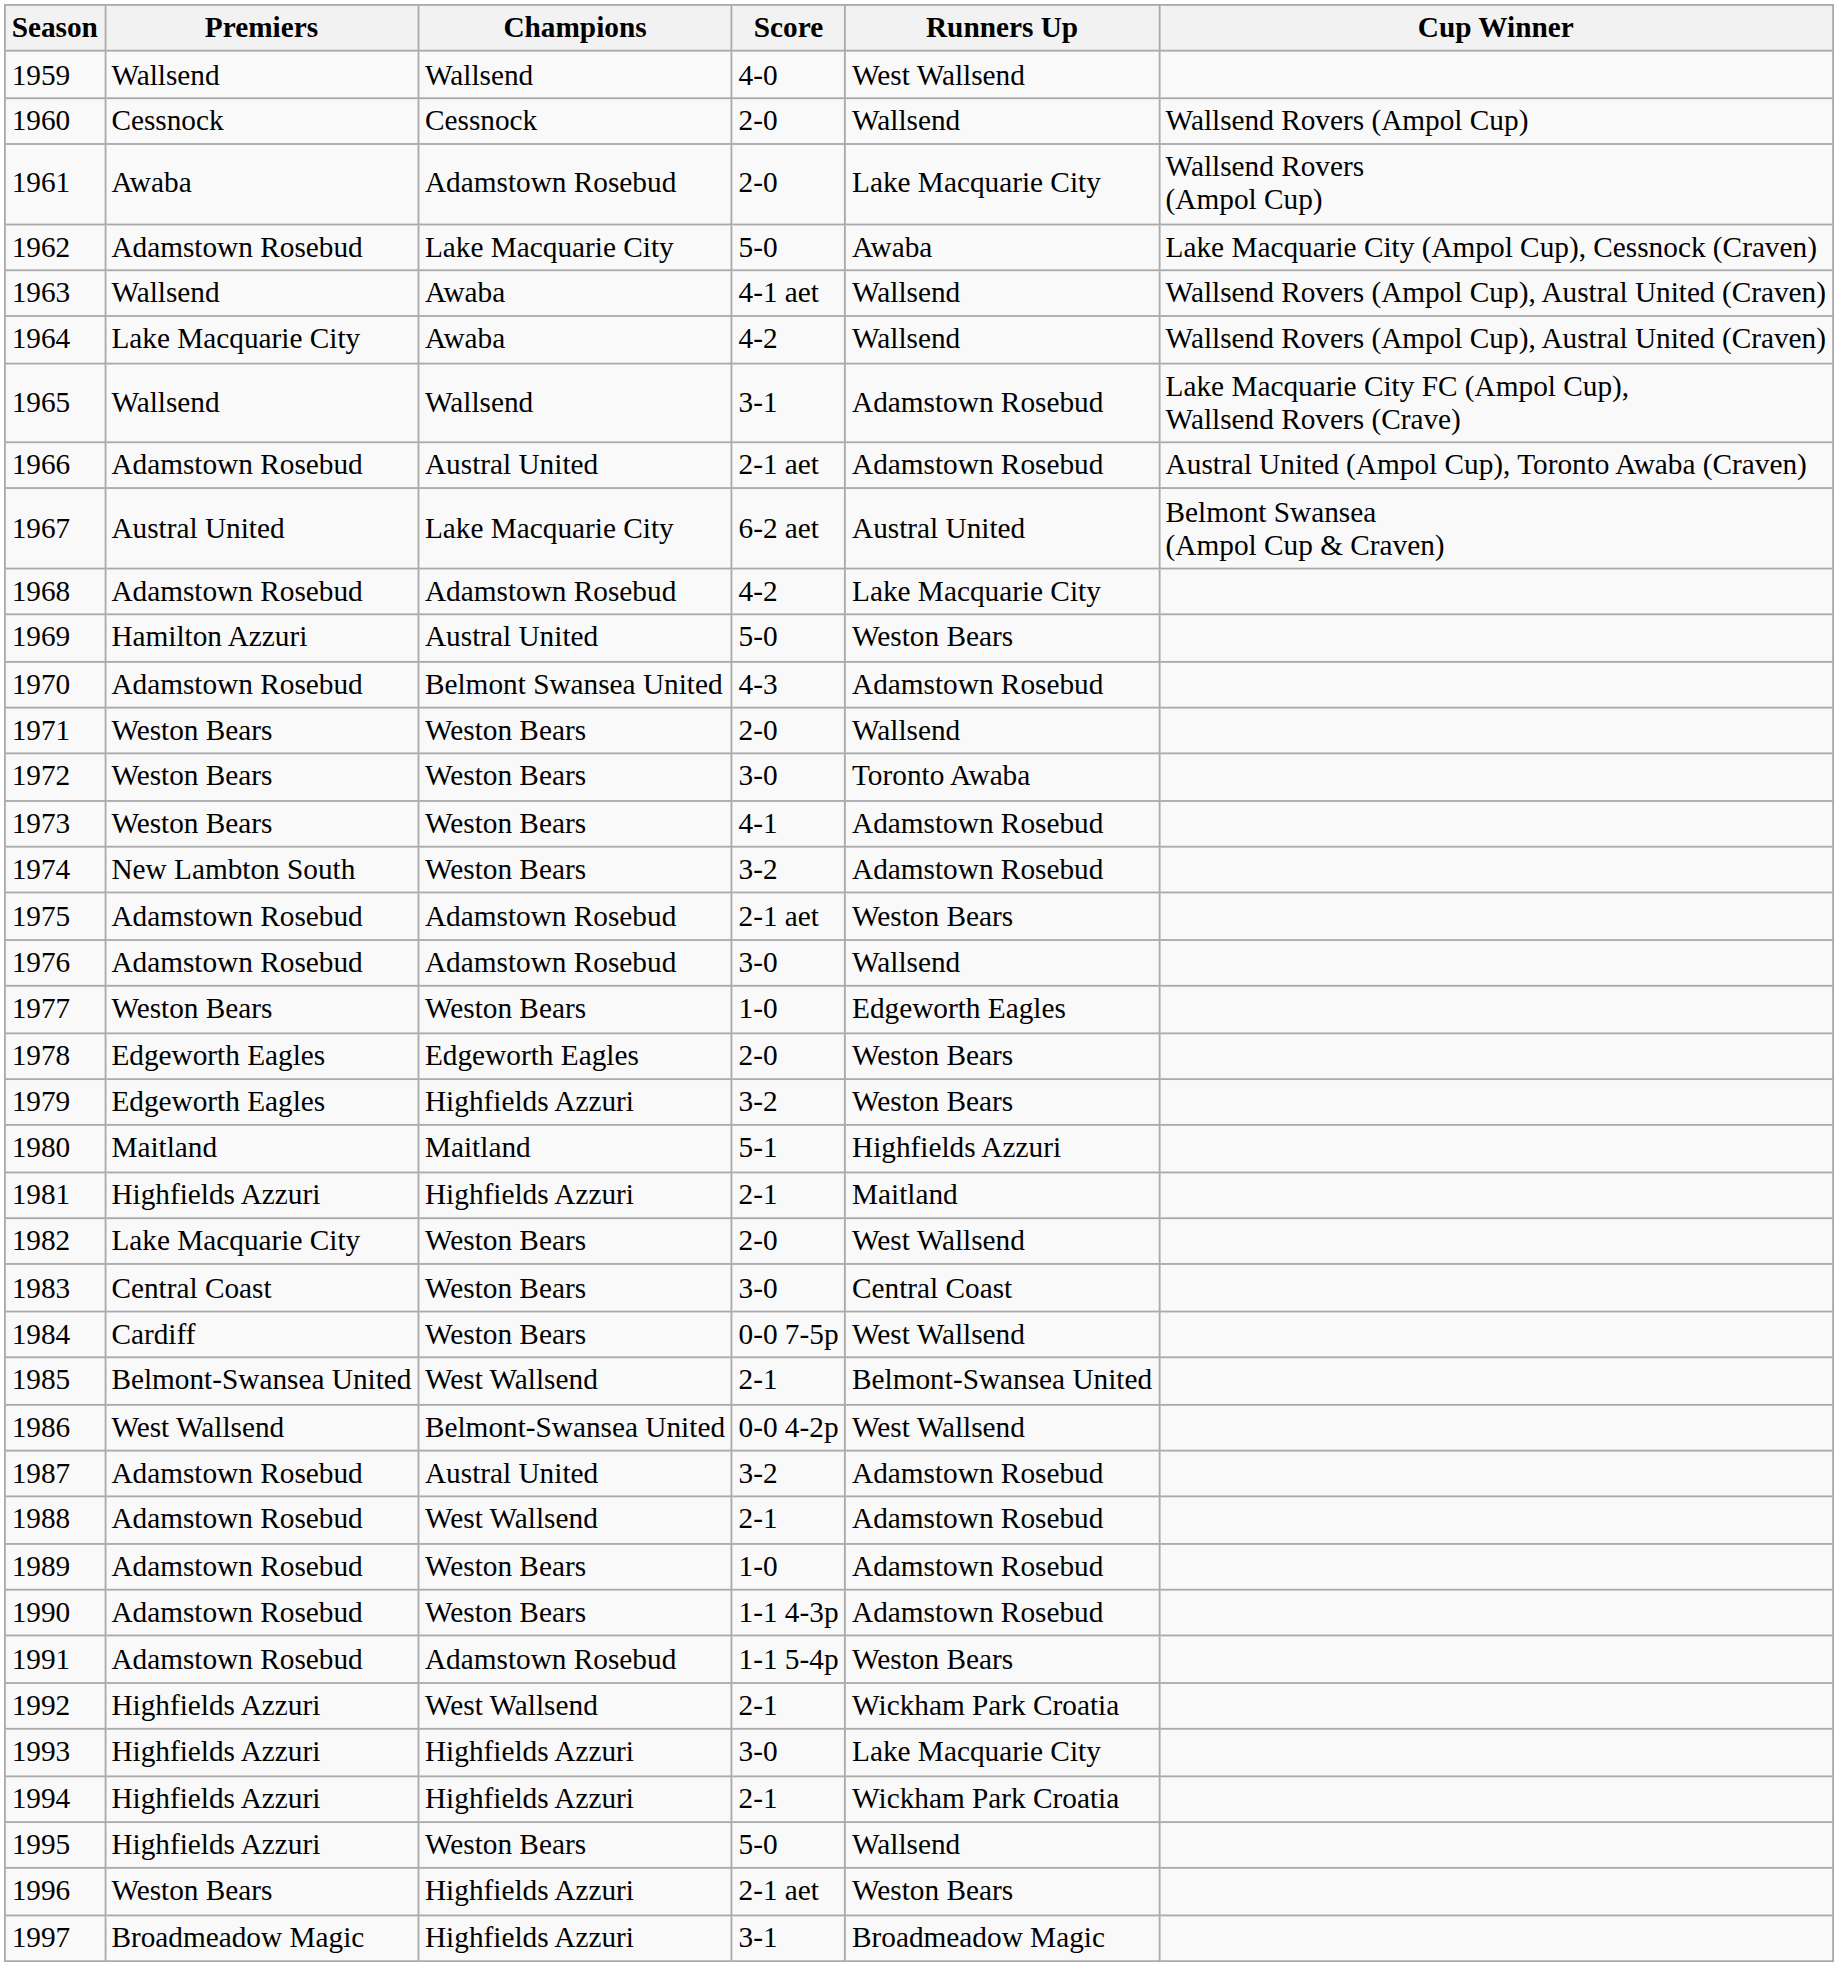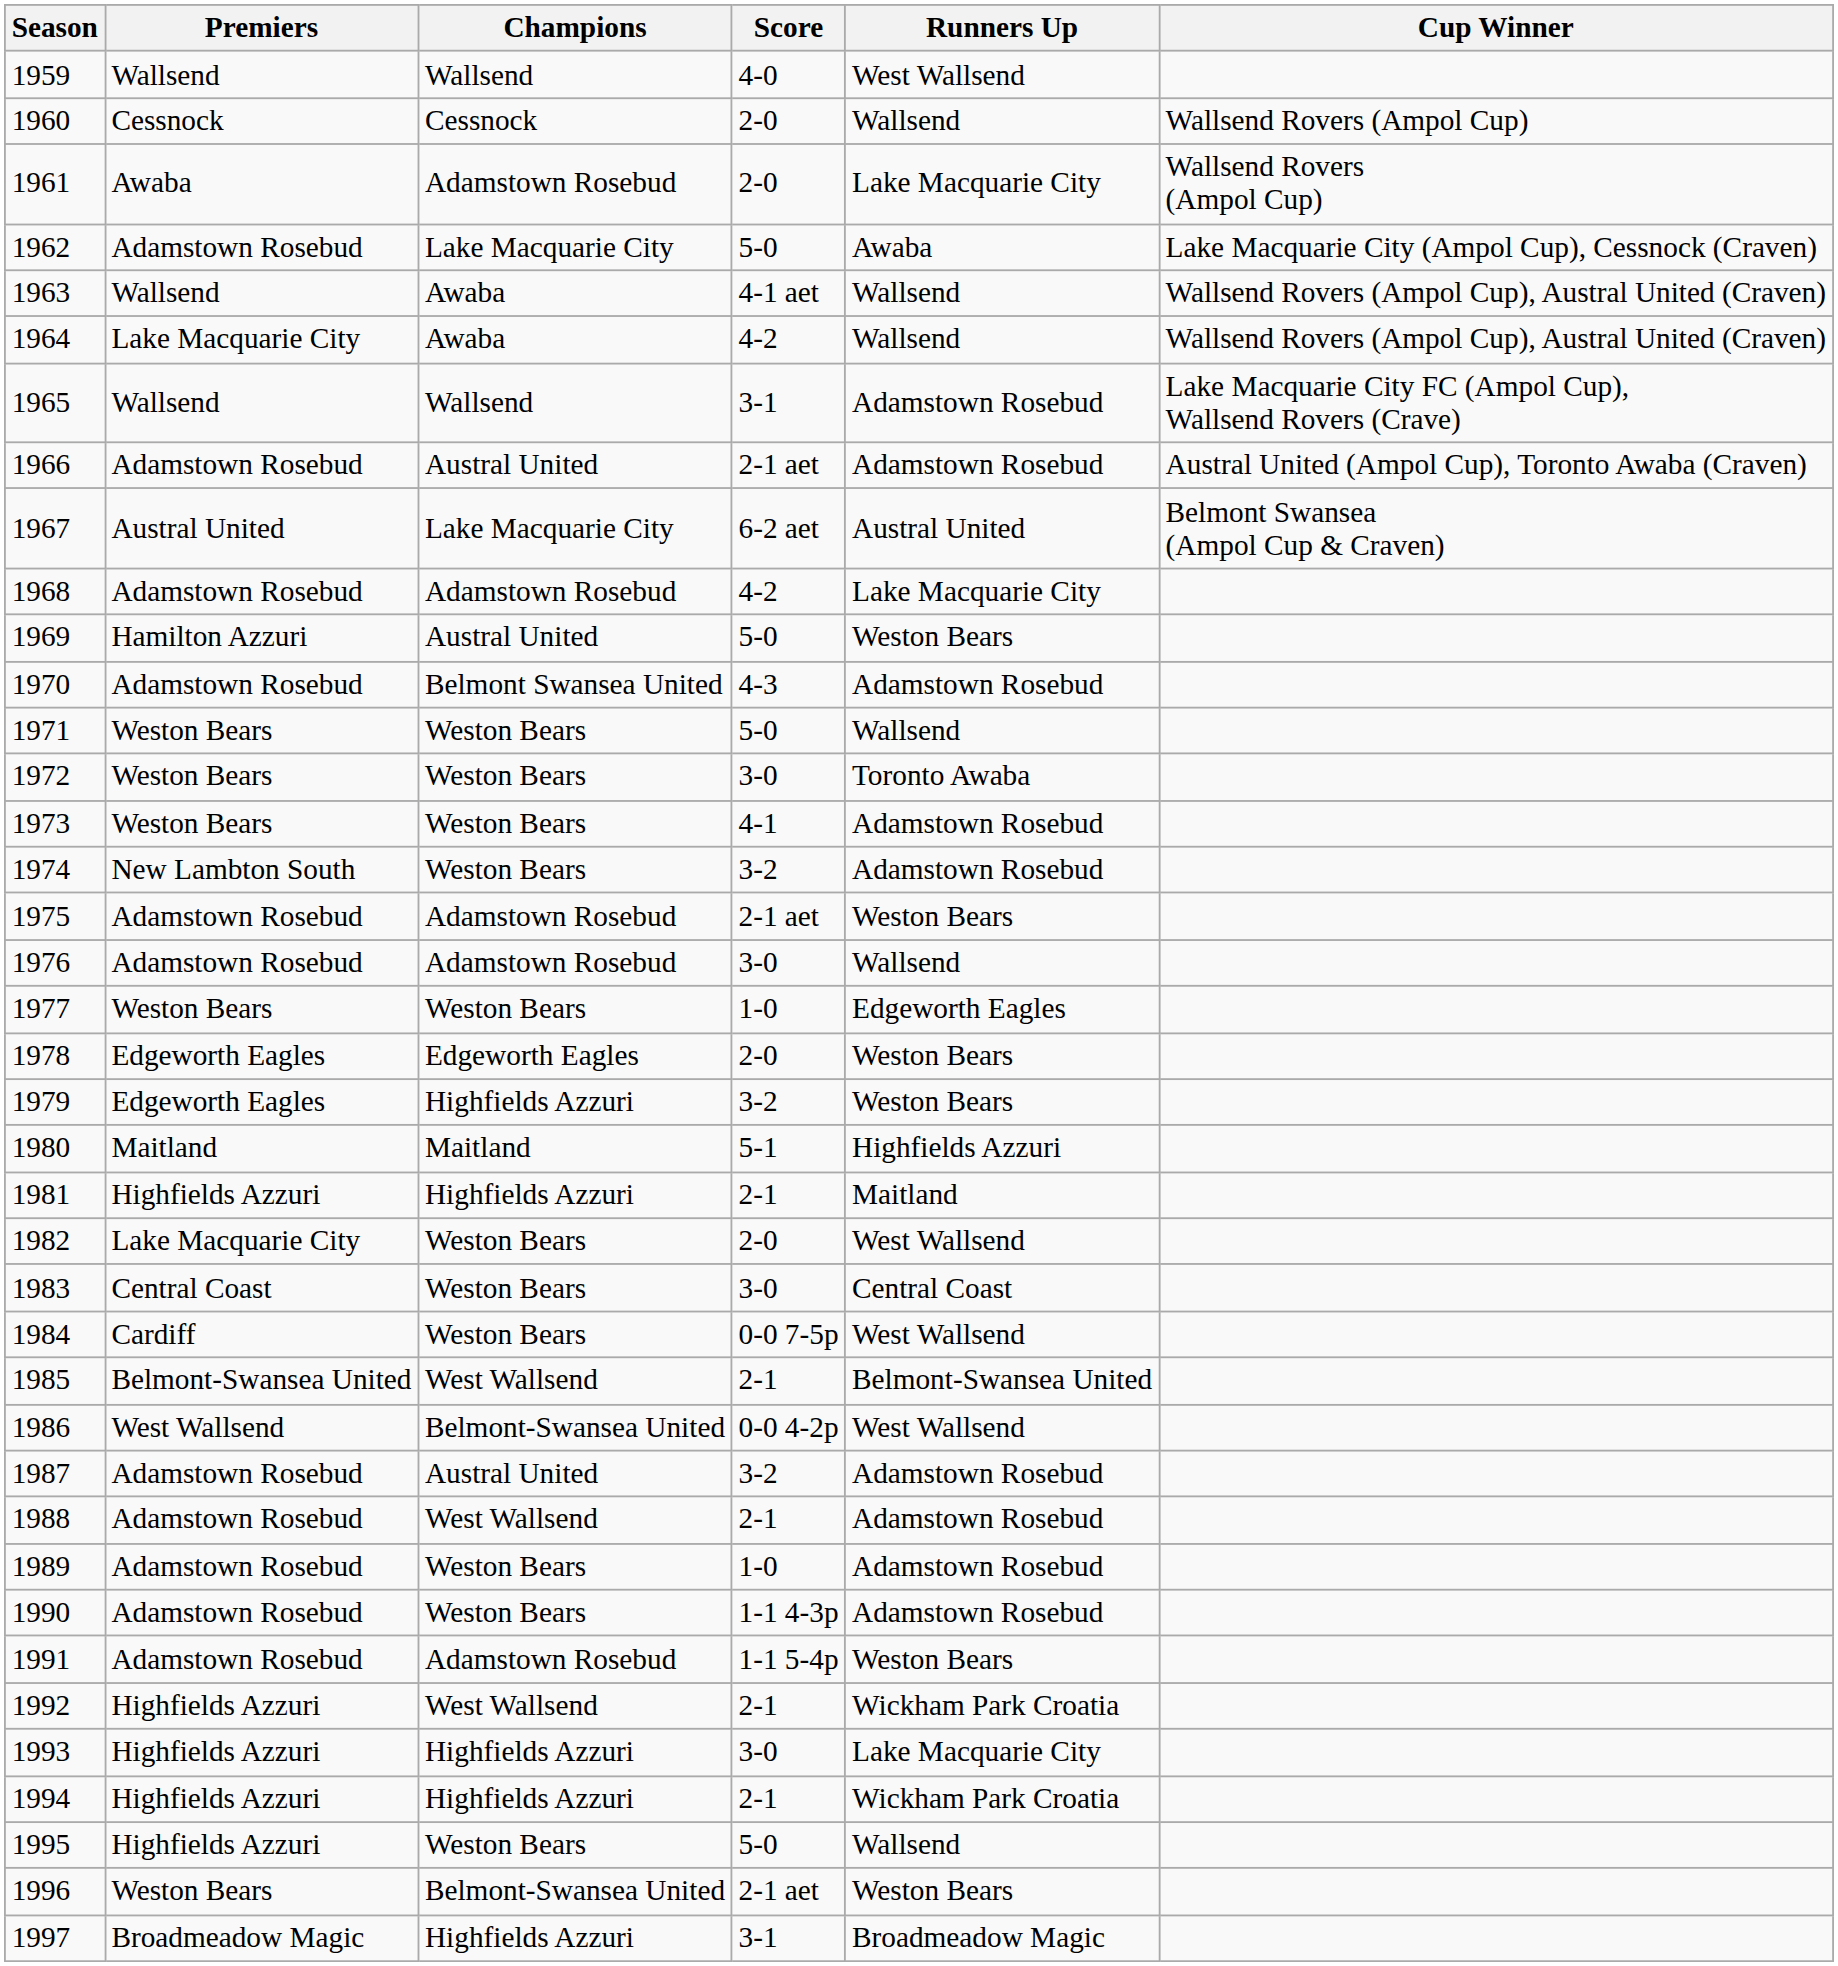 <table class="wikitable">
 <tr>
 <th>Season</th>
 <th>Premiers</th>
 <th>Champions</th>
 <th>Score</th>
 <th>Runners Up</th>
 <th>Cup Winner</th>
 </tr>
 <tr>
 <td>1959</td>
 <td>Wallsend</td>
 <td>Wallsend</td>
 <td>4-0</td>
 <td>West Wallsend</td>
 <td></td>
 </tr>
 <tr>
 <td>1960</td>
 <td>Cessnock</td>
 <td>Cessnock</td>
 <td>2-0</td>
 <td>Wallsend</td>
 <td>Wallsend Rovers           (Ampol Cup)</td>
 </tr>
 <tr>
 <td>1961</td>
 <td>Awaba</td>
 <td>Adamstown Rosebud</td>
 <td>2-0</td>
 <td>Lake Macquarie City</td>
 <td>Wallsend Rovers<br>(Ampol Cup)</td>
 </tr>
 <tr>
 <td>1962</td>
 <td>Adamstown  Rosebud</td>
 <td>Lake Macquarie City</td>
 <td>5-0</td>
 <td>Awaba</td>
 <td>Lake Macquarie City (Ampol Cup), Cessnock (Craven)</td>
 </tr>
 <tr>
 <td>1963</td>
 <td>Wallsend</td>
 <td>Awaba</td>
 <td>4-1 aet</td>
 <td>Wallsend</td>
 <td>Wallsend Rovers (Ampol Cup), Austral United (Craven)</td>
 </tr>
 <tr>
 <td>1964</td>
 <td>Lake Macquarie City</td>
 <td>Awaba</td>
 <td>4-2</td>
 <td>Wallsend</td>
 <td>Wallsend Rovers (Ampol Cup), Austral United (Craven)</td>
 </tr>
 <tr>
 <td>1965</td>
 <td>Wallsend</td>
 <td>Wallsend</td>
 <td>3-1</td>
 <td>Adamstown Rosebud</td>
 <td>Lake Macquarie City FC (Ampol Cup),<br>Wallsend Rovers (Crave)</td>
 </tr>
 <tr>
 <td>1966</td>
 <td>Adamstown  Rosebud</td>
 <td>Austral United</td>
 <td>2-1 aet</td>
 <td>Adamstown Rosebud</td>
 <td>Austral United (Ampol Cup), Toronto Awaba (Craven)</td>
 </tr>
 <tr>
 <td>1967</td>
 <td>Austral United</td>
 <td>Lake Macquarie City</td>
 <td>6-2 aet</td>
 <td>Austral United</td>
 <td>Belmont Swansea<br>(Ampol Cup & Craven)</td>
 </tr>
 <tr>
 <td>1968</td>
 <td>Adamstown  Rosebud</td>
 <td>Adamstown Rosebud</td>
 <td>4-2</td>
 <td>Lake Macquarie City</td>
 <td></td>
 </tr>
 <tr>
 <td>1969</td>
 <td>Hamilton  Azzuri</td>
 <td>Austral United</td>
 <td>5-0</td>
 <td>Weston Bears</td>
 <td></td>
 </tr>
 <tr>
 <td>1970</td>
 <td>Adamstown  Rosebud</td>
 <td>Belmont Swansea  United</td>
 <td>4-3</td>
 <td>Adamstown Rosebud</td>
 <td></td>
 </tr>
 <tr>
 <td>1971</td>
 <td>Weston  Bears</td>
 <td>Weston Bears</td>
-<td>2-0</td>
+<td>5-0</td>
 <td>Wallsend</td>
 <td></td>
 </tr>
 <tr>
 <td>1972</td>
 <td>Weston  Bears</td>
 <td>Weston Bears</td>
 <td>3-0</td>
 <td>Toronto Awaba</td>
 <td></td>
 </tr>
 <tr>
 <td>1973</td>
 <td>Weston  Bears</td>
 <td>Weston Bears</td>
 <td>4-1</td>
 <td>Adamstown Rosebud</td>
 <td></td>
 </tr>
 <tr>
 <td>1974</td>
 <td>New  Lambton South</td>
 <td>Weston Bears</td>
 <td>3-2</td>
 <td>Adamstown Rosebud</td>
 <td></td>
 </tr>
 <tr>
 <td>1975</td>
 <td>Adamstown  Rosebud</td>
 <td>Adamstown Rosebud</td>
 <td>2-1 aet</td>
 <td>Weston Bears</td>
 <td></td>
 </tr>
 <tr>
 <td>1976</td>
 <td>Adamstown  Rosebud</td>
 <td>Adamstown Rosebud</td>
 <td>3-0</td>
 <td>Wallsend</td>
 <td></td>
 </tr>
 <tr>
 <td>1977</td>
 <td>Weston  Bears</td>
 <td>Weston Bears</td>
 <td>1-0</td>
 <td>Edgeworth Eagles</td>
 <td></td>
 </tr>
 <tr>
 <td>1978</td>
 <td>Edgeworth  Eagles</td>
 <td>Edgeworth Eagles</td>
 <td>2-0</td>
 <td>Weston Bears</td>
 <td></td>
 </tr>
 <tr>
 <td>1979</td>
 <td>Edgeworth  Eagles</td>
 <td>Highfields Azzuri</td>
 <td>3-2</td>
 <td>Weston Bears</td>
 <td></td>
 </tr>
 <tr>
 <td>1980</td>
 <td>Maitland</td>
 <td>Maitland</td>
 <td>5-1</td>
 <td>Highfields Azzuri</td>
 <td></td>
 </tr>
 <tr>
 <td>1981</td>
 <td>Highfields  Azzuri</td>
 <td>Highfields Azzuri</td>
 <td>2-1</td>
 <td>Maitland</td>
 <td></td>
 </tr>
 <tr>
 <td>1982</td>
 <td>Lake  Macquarie City</td>
 <td>Weston Bears</td>
 <td>2-0</td>
 <td>West Wallsend</td>
 <td></td>
 </tr>
 <tr>
 <td>1983</td>
 <td>Central  Coast</td>
 <td>Weston Bears</td>
 <td>3-0</td>
 <td>Central Coast</td>
 <td></td>
 </tr>
 <tr>
 <td>1984</td>
 <td>Cardiff</td>
 <td>Weston Bears</td>
 <td>0-0 7-5p</td>
 <td>West Wallsend</td>
 <td></td>
 </tr>
 <tr>
 <td>1985</td>
 <td>Belmont-Swansea  United</td>
 <td>West Wallsend</td>
 <td>2-1</td>
 <td>Belmont-Swansea  United</td>
 <td></td>
 </tr>
 <tr>
 <td>1986</td>
 <td>West  Wallsend</td>
 <td>Belmont-Swansea  United</td>
 <td>0-0 4-2p</td>
 <td>West Wallsend</td>
 <td></td>
 </tr>
 <tr>
 <td>1987</td>
 <td>Adamstown  Rosebud</td>
 <td>Austral United</td>
 <td>3-2</td>
 <td>Adamstown Rosebud</td>
 <td></td>
 </tr>
 <tr>
 <td>1988</td>
 <td>Adamstown  Rosebud</td>
 <td>West Wallsend</td>
 <td>2-1</td>
 <td>Adamstown Rosebud</td>
 <td></td>
 </tr>
 <tr>
 <td>1989</td>
 <td>Adamstown  Rosebud</td>
 <td>Weston Bears</td>
 <td>1-0</td>
 <td>Adamstown Rosebud</td>
 <td></td>
 </tr>
 <tr>
 <td>1990</td>
 <td>Adamstown  Rosebud</td>
 <td>Weston Bears</td>
 <td>1-1 4-3p</td>
 <td>Adamstown Rosebud</td>
 <td></td>
 </tr>
 <tr>
 <td>1991</td>
 <td>Adamstown  Rosebud</td>
 <td>Adamstown Rosebud</td>
 <td>1-1 5-4p</td>
 <td>Weston Bears</td>
 <td></td>
 </tr>
 <tr>
 <td>1992</td>
 <td>Highfields  Azzuri</td>
 <td>West Wallsend</td>
 <td>2-1</td>
 <td>Wickham Park Croatia</td>
 <td></td>
 </tr>
 <tr>
 <td>1993</td>
 <td>Highfields  Azzuri</td>
 <td>Highfields Azzuri</td>
 <td>3-0</td>
 <td>Lake Macquarie City</td>
 <td></td>
 </tr>
 <tr>
 <td>1994</td>
 <td>Highfields  Azzuri</td>
 <td>Highfields Azzuri</td>
 <td>2-1</td>
 <td>Wickham Park Croatia</td>
 <td></td>
 </tr>
 <tr>
 <td>1995</td>
 <td>Highfields  Azzuri</td>
 <td>Weston Bears</td>
 <td>5-0</td>
 <td>Wallsend</td>
 <td></td>
 </tr>
 <tr>
 <td>1996</td>
 <td>Weston  Bears</td>
-<td>Highfields Azzuri</td>
+<td>Belmont-Swansea  United</td>
 <td>2-1 aet</td>
 <td>Weston Bears</td>
 <td></td>
 </tr>
 <tr>
 <td>1997</td>
 <td>Broadmeadow  Magic</td>
 <td>Highfields Azzuri</td>
 <td>3-1</td>
 <td>Broadmeadow Magic</td>
 <td></td>
 </tr>
 </table>
